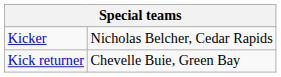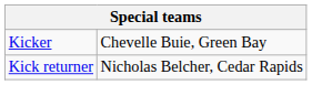 <table class="wikitable">
 <tr>
 <th colspan="6">Special teams</th>
 </tr>
 <tr>
 <td><a href='#'>Kicker</a></td>
-<td>Nicholas Belcher, Cedar Rapids</td>
+<td>Chevelle Buie, Green Bay</td>
 </tr>
 <tr>
 <td><a href='#'>Kick returner</a></td>
-<td>Chevelle Buie, Green Bay</td>
+<td>Nicholas Belcher, Cedar Rapids</td>
 </tr>
 </table>
